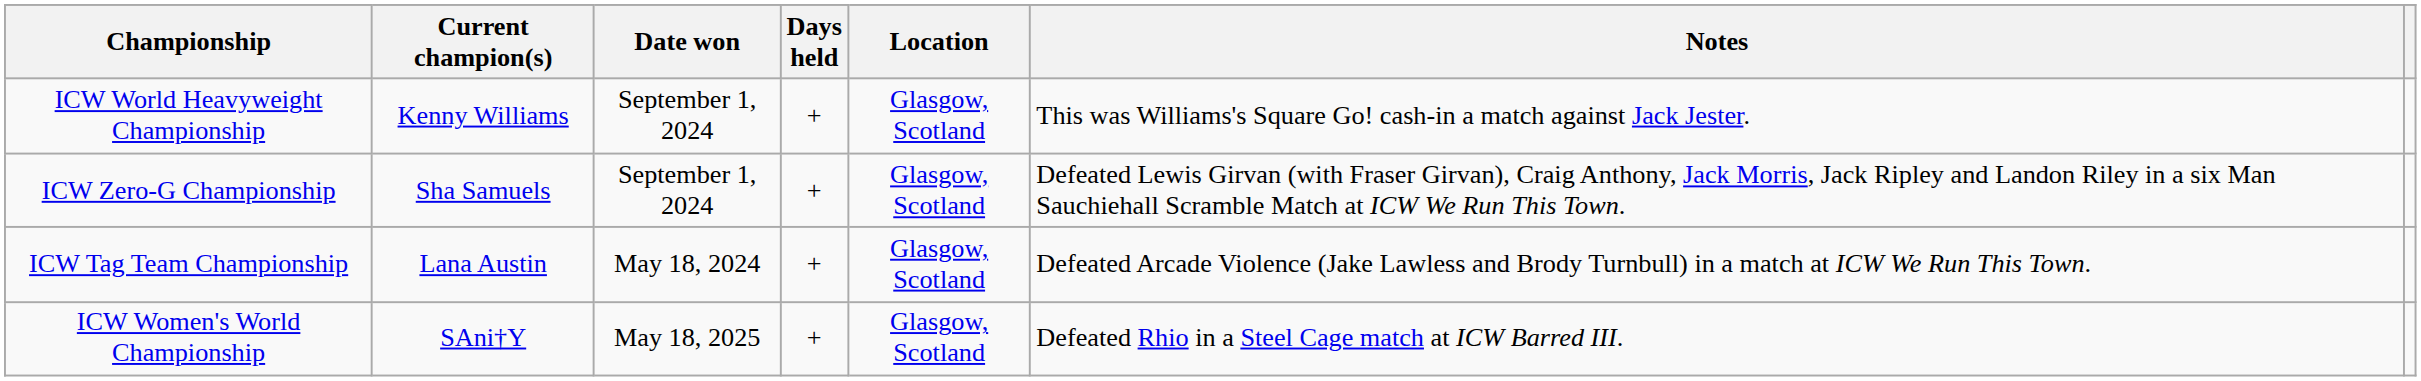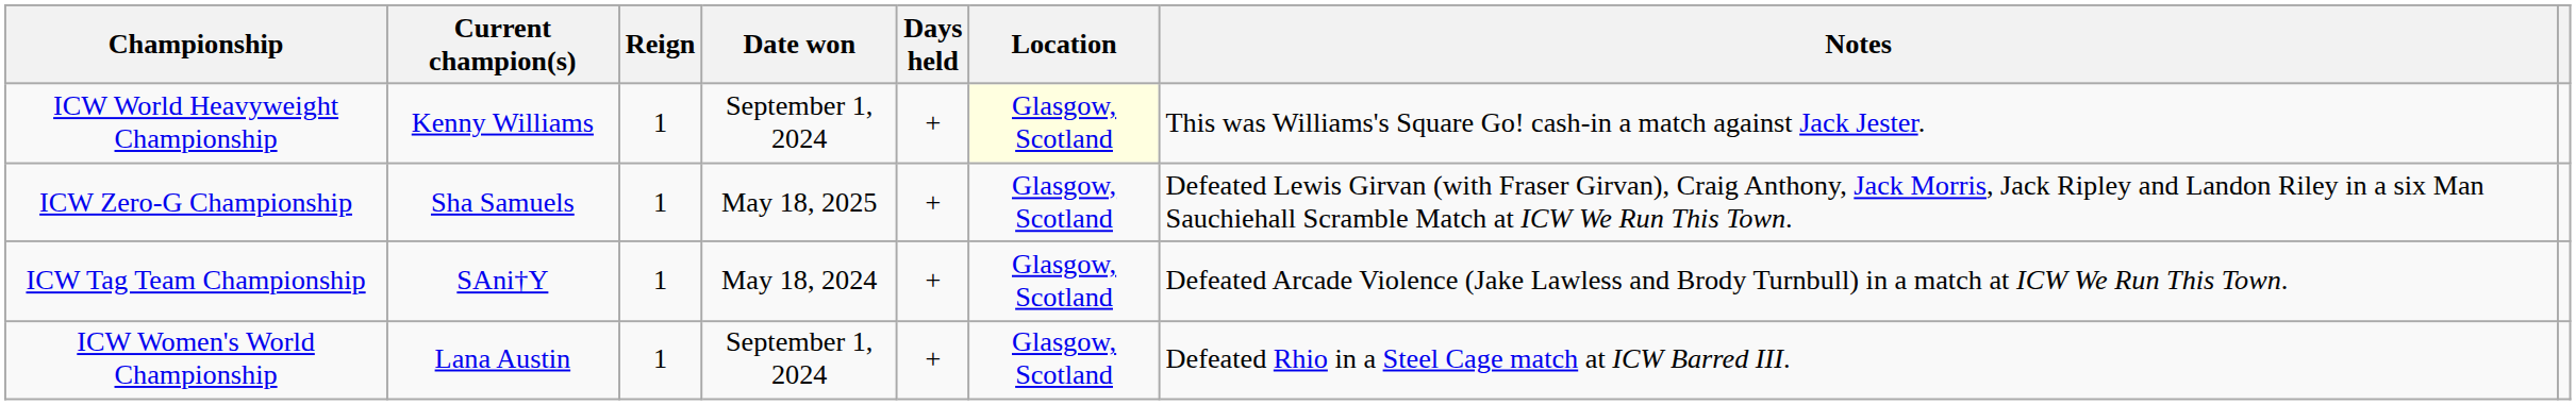 <table class="wikitable" style="font-size: 85%;">
 <tr>
 <th>Championship</th>
 <th>Current champion(s)</th>
+<th>Reign</th>
 <th>Date won</th>
 <th>Days<br>held</th>
 <th>Location</th>
 <th>Notes</th>
 <th></th>
 </tr>
 <tr>
 <td align="center"><a href='#'>ICW World Heavyweight Championship</a></td>
 <td align="center"><a href='#'>Kenny Williams</a></td>
+<td align="center">1</td>
 <td align="center">September 1, 2024</td>
 <td align="center">+</td>
-<td align="center"><a href='#'>Glasgow, Scotland</a></td>
+<td align="center" style="background: lightyellow;"><a href='#'>Glasgow, Scotland</a></td>
 <td align="left">This was Williams's Square Go! cash-in a match against <a href='#'>Jack Jester</a>.</td>
 <td align="center"></td>
 </tr>
 <tr>
 <td align="center"><a href='#'>ICW Zero-G Championship</a></td>
 <td align="center"><a href='#'>Sha Samuels</a></td>
-<td align="center">September 1, 2024</td>
+<td align="center">1</td>
+<td align="center">May 18, 2025</td>
 <td align="center">+</td>
 <td align="center"><a href='#'>Glasgow, Scotland</a></td>
 <td align="left">Defeated Lewis Girvan (with Fraser Girvan), Craig Anthony, <a href='#'>Jack Morris</a>, Jack Ripley and Landon Riley in a six Man Sauchiehall Scramble Match at <em>ICW We Run This Town</em>.</td>
 <td align="center"></td>
 </tr>
 <tr>
 <td align="center"><a href='#'>ICW Tag Team Championship</a></td>
-<td align="center"><a href='#'>Lana Austin</a></td>
+<td align="center"><a href='#'>SAni†Y</a><br></td>
+<td align="center">1</td>
 <td align="center">May 18, 2024</td>
 <td align="center">+</td>
 <td align="center"><a href='#'>Glasgow, Scotland</a></td>
 <td align="left">Defeated Arcade Violence (Jake Lawless and Brody Turnbull) in a match at <em>	ICW We Run This Town</em>.</td>
 <td align="center"></td>
 </tr>
 <tr>
 <td align="center"><a href='#'>ICW Women's World Championship</a></td>
-<td align="center"><a href='#'>SAni†Y</a><br></td>
-<td align="center">May 18, 2025</td>
+<td align="center"><a href='#'>Lana Austin</a></td>
+<td align="center">1</td>
+<td align="center">September 1, 2024</td>
 <td align="center">+</td>
 <td align="center"><a href='#'>Glasgow, Scotland</a></td>
 <td align="left">Defeated <a href='#'>Rhio</a> in a <a href='#'>Steel Cage match</a> at <em>ICW Barred III</em>.</td>
 <td align="center"></td>
 </tr>
 </table>
